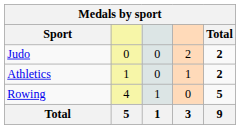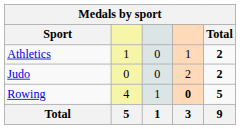 <table class="wikitable" style="font-size:90%; text-align:center;">
 <tr>
 <th colspan=5>Medals by sport</th>
 </tr>
 <tr>
 <th width=120>Sport</th>
 <th scope="col" width=30 style="background:#F7F6A8;"></th>
 <th scope="col" width=30 style="background:#DCE5E5;"></th>
 <th scope="col" width=30 style="background:#FFDAB9;"></th>
 <th width=30>Total</th>
 </tr>
 <tr>
+<td align=left><a href='#'>Athletics</a></td>
+<td style="background:#F7F6A8;">1</td>
+<td style="background:#DCE5E5;">0</td>
+<td style="background:#FFDAB9;">1</td>
+<td><strong>2</strong></td>
+</tr>
+<tr>
 <td align=left><a href='#'>Judo</a></td>
 <td style="background:#F7F6A8;">0</td>
 <td style="background:#DCE5E5;">0</td>
 <td style="background:#FFDAB9;">2</td>
 <td><strong>2</strong></td>
 </tr>
 <tr>
-<td align=left><a href='#'>Athletics</a></td>
-<td style="background:#F7F6A8;">1</td>
-<td style="background:#DCE5E5;">0</td>
-<td style="background:#FFDAB9;">1</td>
-<td><strong>2</strong></td>
-</tr>
-<tr>
 <td align=left><a href='#'>Rowing</a></td>
 <td style="background:#F7F6A8;">4</td>
 <td style="background:#DCE5E5;">1</td>
-<td style="background:#FFDAB9;">0</td>
+<td style="background:#FFDAB9;"><strong>0</strong></td>
 <td><strong>5</strong></td>
 </tr>
 <tr class="sortbottom">
 <th>Total</th>
 <th>5</th>
 <th>1</th>
 <th>3</th>
 <th>9</th>
 </tr>
 </table>
